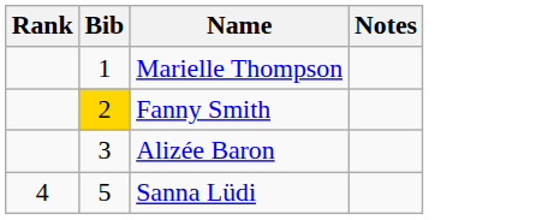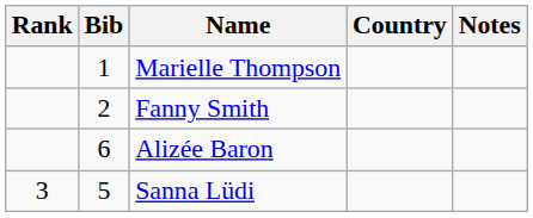 <table class="wikitable" style="text-align:center;">
 <tr>
 <th>Rank</th>
 <th>Bib</th>
 <th>Name</th>
+<th>Country</th>
 <th>Notes</th>
 </tr>
 <tr>
 <td></td>
 <td>1</td>
 <td align=left><a href='#'>Marielle Thompson</a></td>
+<td align=left></td>
 <td></td>
 </tr>
 <tr>
 <td></td>
-<td style="background: gold;">2</td>
+<td>2</td>
 <td align=left><a href='#'>Fanny Smith</a></td>
+<td align=left></td>
 <td></td>
 </tr>
 <tr>
 <td></td>
-<td>3</td>
+<td>6</td>
 <td align=left><a href='#'>Alizée Baron</a></td>
+<td align=left></td>
 <td></td>
 </tr>
 <tr>
-<td>4</td>
+<td>3</td>
 <td>5</td>
 <td align=left><a href='#'>Sanna Lüdi</a></td>
+<td align=left></td>
 <td></td>
 </tr>
 </table>
